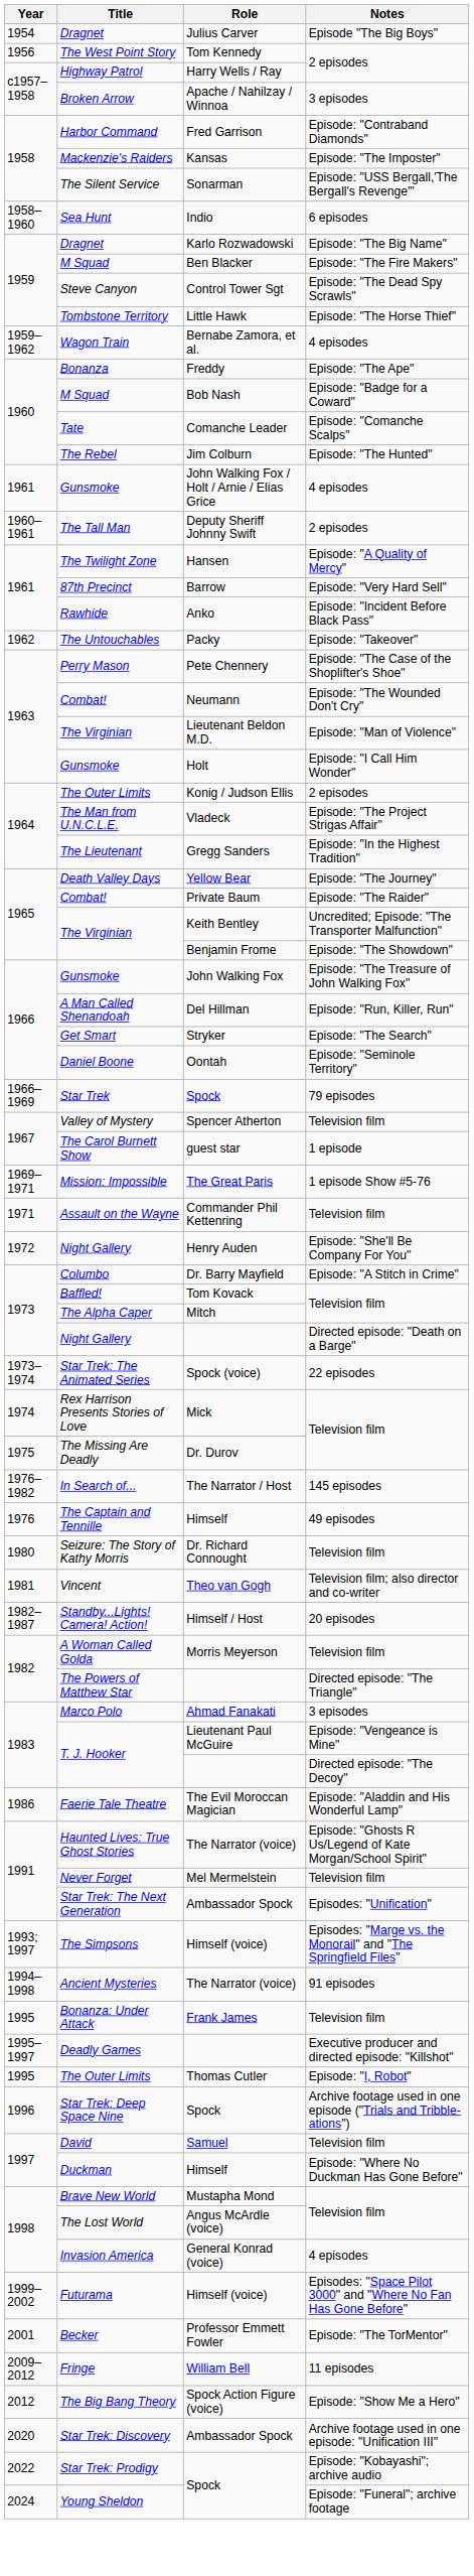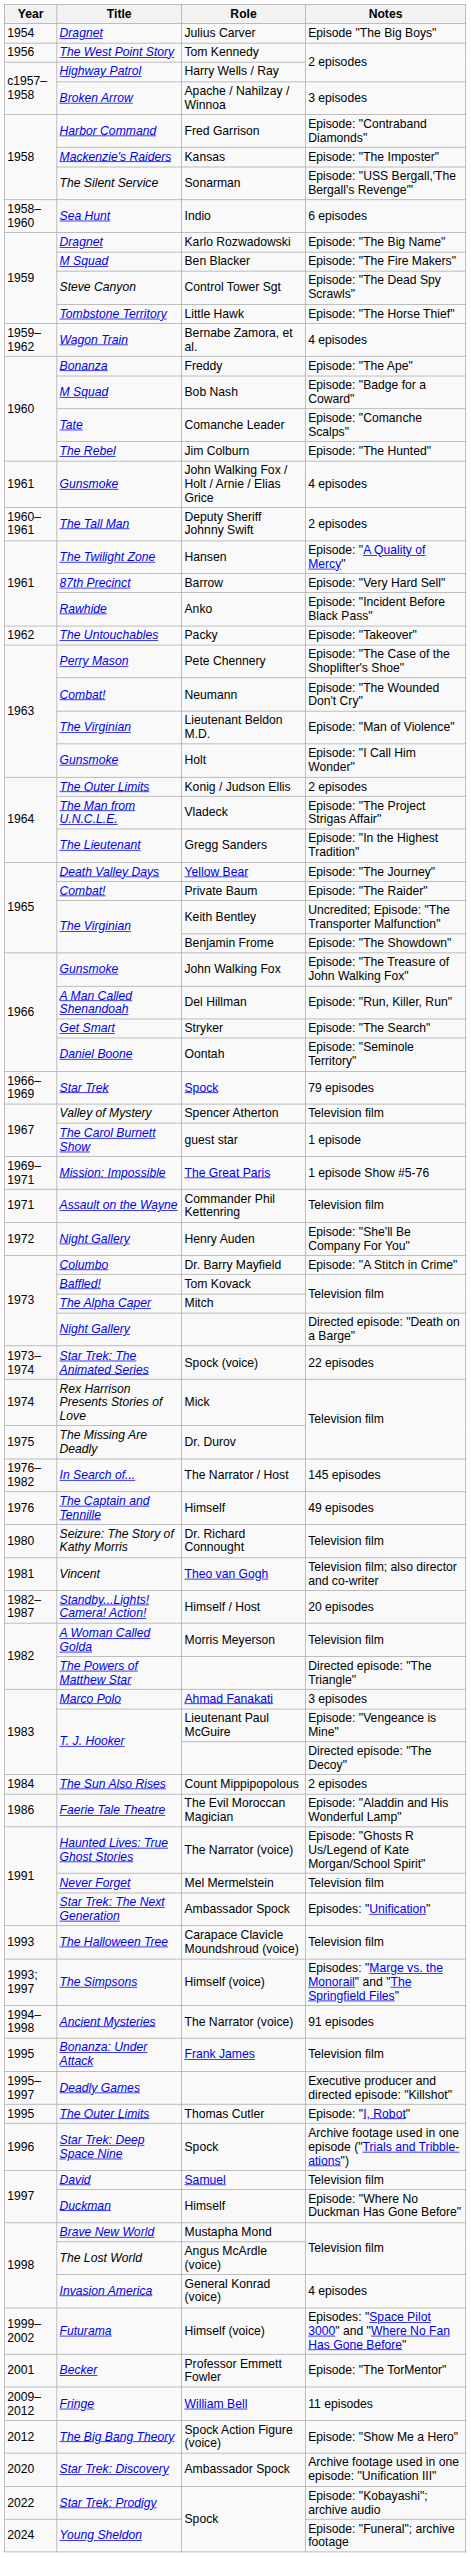 <table class="wikitable sortable">
 <tr>
 <th>Year</th>
 <th>Title</th>
 <th>Role</th>
 <th class="unsortable">Notes</th>
 </tr>
 <tr>
 <td>1954</td>
 <td><em><a href='#'>Dragnet</a></em></td>
 <td>Julius Carver</td>
 <td>Episode "The Big Boys"</td>
 </tr>
 <tr>
 <td>1956</td>
 <td><em><a href='#'>The West Point Story</a></em></td>
 <td>Tom Kennedy</td>
 <td rowspan="2">2 episodes</td>
 </tr>
 <tr>
 <td rowspan="2">c1957–1958</td>
 <td><em><a href='#'>Highway Patrol</a></em></td>
 <td>Harry Wells / Ray</td>
 </tr>
 <tr>
 <td><em><a href='#'>Broken Arrow</a></em></td>
 <td>Apache / Nahilzay / Winnoa</td>
 <td>3 episodes</td>
 </tr>
 <tr>
 <td rowspan="3">1958</td>
 <td><em><a href='#'>Harbor Command</a></em></td>
 <td>Fred Garrison</td>
 <td>Episode: "Contraband Diamonds"</td>
 </tr>
 <tr>
 <td><em><a href='#'>Mackenzie's Raiders</a></em></td>
 <td>Kansas</td>
 <td>Episode: "The Imposter"</td>
 </tr>
 <tr>
 <td><em>The Silent Service</em></td>
 <td>Sonarman</td>
 <td>Episode: "USS Bergall,′The Bergall's Revenge′"</td>
 </tr>
 <tr>
 <td>1958–1960</td>
 <td><em><a href='#'>Sea Hunt</a></em></td>
 <td>Indio</td>
 <td>6 episodes</td>
 </tr>
 <tr>
 <td rowspan="4">1959</td>
 <td><em><a href='#'>Dragnet</a></em></td>
 <td>Karlo Rozwadowski</td>
 <td>Episode: "The Big Name"</td>
 </tr>
 <tr>
 <td><em><a href='#'>M Squad</a></em></td>
 <td>Ben Blacker</td>
 <td>Episode: "The Fire Makers"</td>
 </tr>
 <tr>
 <td><em>Steve Canyon</em></td>
 <td>Control Tower Sgt</td>
 <td>Episode: "The Dead Spy Scrawls"</td>
 </tr>
 <tr>
 <td><em><a href='#'>Tombstone Territory</a></em></td>
 <td>Little Hawk</td>
 <td>Episode: "The Horse Thief"</td>
 </tr>
 <tr>
 <td>1959–1962</td>
 <td><em><a href='#'>Wagon Train</a></em></td>
 <td>Bernabe Zamora, et al.</td>
 <td>4 episodes</td>
 </tr>
 <tr>
 <td rowspan="4">1960</td>
 <td><em><a href='#'>Bonanza</a></em></td>
 <td>Freddy</td>
 <td>Episode: "The Ape"</td>
 </tr>
 <tr>
 <td><em><a href='#'>M Squad</a></em></td>
 <td>Bob Nash</td>
 <td>Episode: "Badge for a Coward"</td>
 </tr>
 <tr>
 <td><em><a href='#'>Tate</a></em></td>
 <td>Comanche Leader</td>
 <td>Episode: "Comanche Scalps"</td>
 </tr>
 <tr>
 <td><em><a href='#'>The Rebel</a></em></td>
 <td>Jim Colburn</td>
 <td>Episode: "The Hunted"</td>
 </tr>
 <tr>
 <td>1961</td>
 <td><em><a href='#'>Gunsmoke</a></em></td>
 <td>John Walking Fox / Holt / Arnie / Elias Grice</td>
 <td>4 episodes</td>
 </tr>
 <tr>
 <td>1960–1961</td>
 <td><em><a href='#'>The Tall Man</a></em></td>
 <td>Deputy Sheriff Johnny Swift</td>
 <td>2 episodes</td>
 </tr>
 <tr>
 <td rowspan="3">1961</td>
 <td><em><a href='#'>The Twilight Zone</a></em></td>
 <td>Hansen</td>
 <td>Episode: "<a href='#'>A Quality of Mercy</a>"</td>
 </tr>
 <tr>
 <td><em><a href='#'>87th Precinct</a></em></td>
 <td>Barrow</td>
 <td>Episode: "Very Hard Sell"</td>
 </tr>
 <tr>
 <td><em><a href='#'>Rawhide</a></em></td>
 <td>Anko</td>
 <td>Episode: "Incident Before Black Pass"</td>
 </tr>
 <tr>
 <td>1962</td>
 <td><em><a href='#'>The Untouchables</a></em></td>
 <td>Packy</td>
 <td>Episode: "Takeover"</td>
 </tr>
 <tr>
 <td rowspan="4">1963</td>
 <td><em><a href='#'>Perry Mason</a></em></td>
 <td>Pete Chennery</td>
 <td>Episode: "The Case of the Shoplifter's Shoe"</td>
 </tr>
 <tr>
 <td><em><a href='#'>Combat!</a></em></td>
 <td>Neumann</td>
 <td>Episode: "The Wounded Don't Cry"</td>
 </tr>
 <tr>
 <td><em><a href='#'>The Virginian</a></em></td>
 <td>Lieutenant Beldon M.D.</td>
 <td>Episode: "Man of Violence"</td>
 </tr>
 <tr>
 <td><em><a href='#'>Gunsmoke</a></em></td>
 <td>Holt</td>
 <td>Episode: "I Call Him Wonder"</td>
 </tr>
 <tr>
 <td rowspan="3">1964</td>
 <td><em><a href='#'>The Outer Limits</a></em></td>
 <td>Konig / Judson Ellis</td>
 <td>2 episodes</td>
 </tr>
 <tr>
 <td><em><a href='#'>The Man from U.N.C.L.E.</a></em></td>
 <td>Vladeck</td>
 <td>Episode: "The Project Strigas Affair"</td>
 </tr>
 <tr>
 <td><em><a href='#'>The Lieutenant</a></em></td>
 <td>Gregg Sanders</td>
 <td>Episode: "In the Highest Tradition"</td>
 </tr>
 <tr>
 <td rowspan="4">1965</td>
 <td><em><a href='#'>Death Valley Days</a></em></td>
 <td><a href='#'>Yellow Bear</a></td>
 <td>Episode: "The Journey"</td>
 </tr>
 <tr>
 <td><em><a href='#'>Combat!</a></em></td>
 <td>Private Baum</td>
 <td>Episode: "The Raider"</td>
 </tr>
 <tr>
 <td rowspan="2"><em><a href='#'>The Virginian</a></em></td>
 <td>Keith Bentley</td>
 <td>Uncredited; Episode: "The Transporter Malfunction"</td>
 </tr>
 <tr>
 <td>Benjamin Frome</td>
 <td>Episode: "The Showdown"</td>
 </tr>
 <tr>
 <td rowspan="4">1966</td>
 <td><em><a href='#'>Gunsmoke</a></em></td>
 <td>John Walking Fox</td>
 <td>Episode: "The Treasure of John Walking Fox"</td>
 </tr>
 <tr>
 <td><em><a href='#'>A Man Called Shenandoah</a></em></td>
 <td>Del Hillman</td>
 <td>Episode: "Run, Killer, Run"</td>
 </tr>
 <tr>
 <td><em><a href='#'>Get Smart</a></em></td>
 <td>Stryker</td>
 <td>Episode: "The Search"</td>
 </tr>
 <tr>
 <td><em><a href='#'>Daniel Boone</a></em></td>
 <td>Oontah</td>
 <td>Episode: "Seminole Territory"</td>
 </tr>
 <tr>
 <td>1966–1969</td>
 <td><em><a href='#'>Star Trek</a></em></td>
 <td><a href='#'>Spock</a></td>
 <td>79 episodes</td>
 </tr>
 <tr>
 <td rowspan="2">1967</td>
 <td><em>Valley of Mystery</em></td>
 <td>Spencer Atherton</td>
 <td>Television film</td>
 </tr>
 <tr>
 <td><em><a href='#'>The Carol Burnett Show</a></em></td>
 <td>guest star</td>
 <td>1 episode</td>
 </tr>
 <tr>
 <td>1969–1971</td>
 <td><em><a href='#'>Mission: Impossible</a></em></td>
 <td><a href='#'>The Great Paris</a></td>
 <td>1 episode Show #5-76</td>
 </tr>
 <tr>
 <td>1971</td>
 <td><em><a href='#'>Assault on the Wayne</a></em></td>
 <td>Commander Phil Kettenring</td>
 <td>Television film</td>
 </tr>
 <tr>
 <td>1972</td>
 <td><em><a href='#'>Night Gallery</a></em></td>
 <td>Henry Auden</td>
 <td>Episode: "She'll Be Company For You"</td>
 </tr>
 <tr>
 <td rowspan="4">1973</td>
 <td><em><a href='#'>Columbo</a></em></td>
 <td>Dr. Barry Mayfield</td>
 <td>Episode: "A Stitch in Crime"</td>
 </tr>
 <tr>
 <td><em><a href='#'>Baffled!</a></em></td>
 <td>Tom Kovack</td>
 <td rowspan="2">Television film</td>
 </tr>
 <tr>
 <td><em><a href='#'>The Alpha Caper</a></em></td>
 <td>Mitch</td>
 </tr>
 <tr>
 <td><em><a href='#'>Night Gallery</a></em></td>
 <td></td>
 <td>Directed episode: "Death on a Barge"</td>
 </tr>
 <tr>
 <td>1973–1974</td>
 <td><em><a href='#'>Star Trek: The Animated Series</a></em></td>
 <td>Spock (voice)</td>
 <td>22 episodes</td>
 </tr>
 <tr>
 <td>1974</td>
 <td><em>Rex Harrison Presents Stories of Love</em></td>
 <td>Mick</td>
 <td rowspan="2">Television film</td>
 </tr>
 <tr>
 <td>1975</td>
 <td><em>The Missing Are Deadly</em></td>
 <td>Dr. Durov</td>
 </tr>
 <tr>
 <td>1976–1982</td>
 <td><em><a href='#'>In Search of...</a></em></td>
 <td>The Narrator / Host</td>
 <td>145 episodes</td>
 </tr>
 <tr>
 <td>1976</td>
 <td><em><a href='#'>The Captain and Tennille</a></em></td>
 <td>Himself</td>
 <td>49 episodes</td>
 </tr>
 <tr>
 <td>1980</td>
 <td><em>Seizure: The Story of Kathy Morris</em></td>
 <td>Dr. Richard Connought</td>
 <td>Television film</td>
 </tr>
 <tr>
 <td>1981</td>
 <td><em>Vincent</em></td>
 <td><a href='#'>Theo van Gogh</a></td>
 <td>Television film; also director and co-writer</td>
 </tr>
 <tr>
 <td>1982–1987</td>
 <td><em><a href='#'>Standby...Lights! Camera! Action!</a></em></td>
 <td>Himself / Host</td>
 <td>20 episodes</td>
 </tr>
 <tr>
 <td rowspan="2">1982</td>
 <td><em><a href='#'>A Woman Called Golda</a></em></td>
 <td>Morris Meyerson</td>
 <td>Television film</td>
 </tr>
 <tr>
 <td><em><a href='#'>The Powers of Matthew Star</a></em></td>
 <td></td>
 <td>Directed episode: "The Triangle"</td>
 </tr>
 <tr>
 <td rowspan="3">1983</td>
 <td><em><a href='#'>Marco Polo</a></em></td>
 <td><a href='#'>Ahmad Fanakati</a></td>
 <td>3 episodes</td>
 </tr>
 <tr>
 <td rowspan="2"><em><a href='#'>T. J. Hooker</a></em></td>
 <td>Lieutenant Paul McGuire</td>
 <td>Episode: "Vengeance is Mine"</td>
 </tr>
 <tr>
 <td></td>
 <td>Directed episode: "The Decoy"</td>
 </tr>
 <tr>
+<td>1984</td>
+<td><em><a href='#'>The Sun Also Rises</a></em></td>
+<td>Count Mippipopolous</td>
+<td>2 episodes</td>
+</tr>
+<tr>
 <td>1986</td>
 <td><em><a href='#'>Faerie Tale Theatre</a></em></td>
 <td>The Evil Moroccan Magician</td>
 <td>Episode: "Aladdin and His Wonderful Lamp"</td>
 </tr>
 <tr>
 <td rowspan="3">1991</td>
 <td><em><a href='#'>Haunted Lives: True Ghost Stories</a></em></td>
 <td>The Narrator (voice)</td>
 <td>Episode: "Ghosts R Us/Legend of Kate Morgan/School Spirit"</td>
 </tr>
 <tr>
 <td><em><a href='#'>Never Forget</a></em></td>
 <td>Mel Mermelstein</td>
 <td>Television film</td>
 </tr>
 <tr>
 <td><em><a href='#'>Star Trek: The Next Generation</a></em></td>
 <td>Ambassador Spock</td>
 <td>Episodes: "<a href='#'>Unification</a>"</td>
+</tr>
+<tr>
+<td>1993</td>
+<td><em><a href='#'>The Halloween Tree</a></em></td>
+<td>Carapace Clavicle Moundshroud (voice)</td>
+<td>Television film</td>
 </tr>
 <tr>
 <td>1993; 1997</td>
 <td><em><a href='#'>The Simpsons</a></em></td>
 <td>Himself (voice)</td>
 <td>Episodes: "<a href='#'>Marge vs. the Monorail</a>" and "<a href='#'>The Springfield Files</a>"</td>
 </tr>
 <tr>
 <td>1994–1998</td>
 <td><em><a href='#'>Ancient Mysteries</a></em></td>
 <td>The Narrator (voice)</td>
 <td>91 episodes</td>
 </tr>
 <tr>
 <td>1995</td>
 <td><em><a href='#'>Bonanza: Under Attack</a></em></td>
 <td><a href='#'>Frank James</a></td>
 <td>Television film</td>
 </tr>
 <tr>
 <td>1995–1997</td>
 <td><em><a href='#'>Deadly Games</a></em></td>
 <td></td>
 <td>Executive producer and directed episode: "Killshot"</td>
 </tr>
 <tr>
 <td>1995</td>
 <td><em><a href='#'>The Outer Limits</a></em></td>
 <td>Thomas Cutler</td>
 <td>Episode: "<a href='#'>I, Robot</a>"</td>
 </tr>
 <tr>
 <td>1996</td>
 <td><em><a href='#'>Star Trek: Deep Space Nine</a></em></td>
 <td>Spock</td>
 <td>Archive footage used in one episode ("<a href='#'>Trials and Tribble-ations</a>")</td>
 </tr>
 <tr>
 <td rowspan="2">1997</td>
 <td><em><a href='#'>David</a></em></td>
 <td><a href='#'>Samuel</a></td>
 <td>Television film</td>
 </tr>
 <tr>
 <td><em><a href='#'>Duckman</a></em></td>
 <td>Himself</td>
 <td>Episode: "Where No Duckman Has Gone Before"</td>
 </tr>
 <tr>
 <td rowspan="3">1998</td>
 <td><em><a href='#'>Brave New World</a></em></td>
 <td>Mustapha Mond</td>
 <td rowspan="2">Television film</td>
 </tr>
 <tr>
 <td><em>The Lost World</em></td>
 <td>Angus McArdle (voice)</td>
 </tr>
 <tr>
 <td><em><a href='#'>Invasion America</a></em></td>
 <td>General Konrad (voice)</td>
 <td>4 episodes</td>
 </tr>
 <tr>
 <td>1999–2002</td>
 <td><em><a href='#'>Futurama</a></em></td>
 <td>Himself (voice)</td>
 <td>Episodes: "<a href='#'>Space Pilot 3000</a>" and "<a href='#'>Where No Fan Has Gone Before</a>"</td>
 </tr>
 <tr>
 <td>2001</td>
 <td><em><a href='#'>Becker</a></em></td>
 <td>Professor Emmett Fowler</td>
 <td>Episode: "The TorMentor"</td>
 </tr>
 <tr>
 <td>2009–2012</td>
 <td><em><a href='#'>Fringe</a></em></td>
 <td><a href='#'>William Bell</a></td>
 <td>11 episodes</td>
 </tr>
 <tr>
 <td>2012</td>
 <td><em><a href='#'>The Big Bang Theory</a></em></td>
 <td>Spock Action Figure (voice)</td>
 <td>Episode: "Show Me a Hero"</td>
 </tr>
 <tr>
 <td>2020</td>
 <td><em><a href='#'>Star Trek: Discovery</a></em></td>
 <td>Ambassador Spock</td>
 <td>Archive footage used in one episode: "Unification III"</td>
 </tr>
 <tr>
 <td>2022</td>
 <td><em><a href='#'>Star Trek: Prodigy</a></em></td>
 <td rowspan="2">Spock</td>
 <td>Episode: "Kobayashi"; archive audio</td>
 </tr>
 <tr>
 <td>2024</td>
 <td><em><a href='#'>Young Sheldon</a></em></td>
 <td>Episode: "Funeral"; archive footage</td>
 </tr>
 </table>
